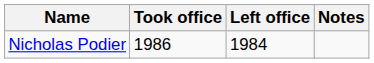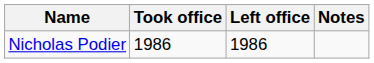 <table class="wikitable">
 <tr>
 <th>Name</th>
 <th>Took office</th>
 <th>Left office</th>
 <th>Notes</th>
 </tr>
 <tr>
 <td><a href='#'>Nicholas Podier</a></td>
 <td>1986</td>
-<td>1984</td>
+<td>1986</td>
 <td></td>
 </tr>
 </table>
